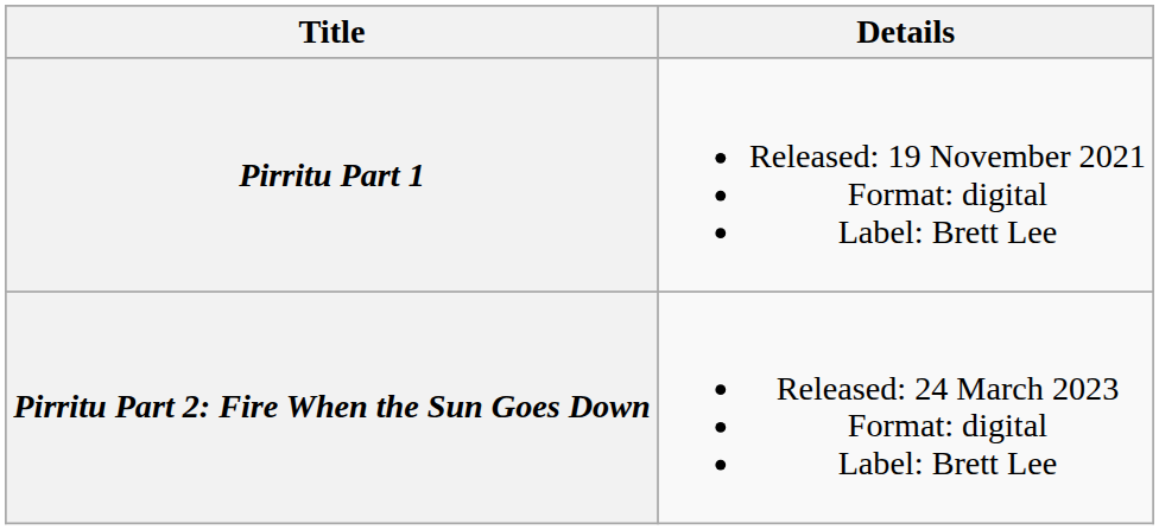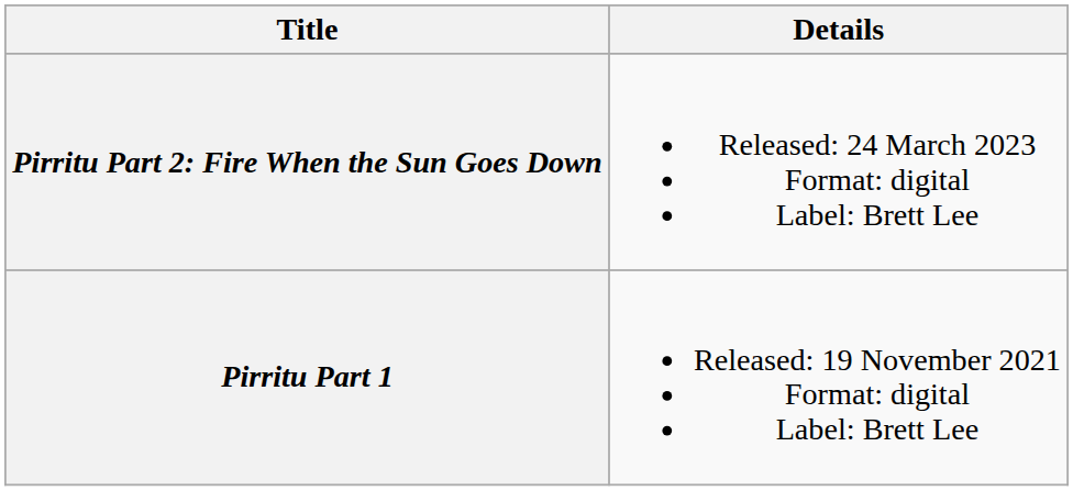 <table class="wikitable plainrowheaders" style="text-align:center;" border="1">
 <tr>
 <th>Title</th>
 <th>Details</th>
 </tr>
 <tr>
+<th scope="row"><em>Pirritu Part 2: Fire When the Sun Goes Down</em></th>
+<td><br><ul><li>Released: 24 March 2023</li><li>Format: digital</li><li>Label: Brett Lee</li></ul></td>
+</tr>
+<tr>
 <th scope="row"><em>Pirritu Part 1</em></th>
 <td><br><ul><li>Released: 19 November 2021</li><li>Format: digital</li><li>Label: Brett Lee</li></ul></td>
 </tr>
-<tr>
-<th scope="row"><em>Pirritu Part 2: Fire When the Sun Goes Down</em></th>
-<td><br><ul><li>Released: 24 March 2023</li><li>Format: digital</li><li>Label: Brett Lee</li></ul></td>
-</tr>
 </table>
